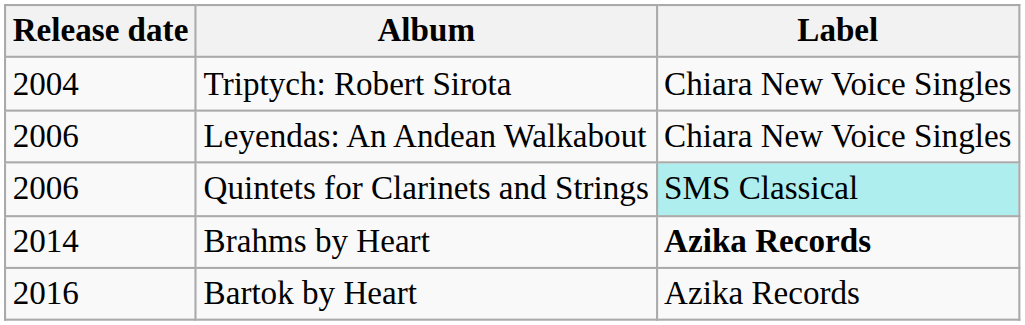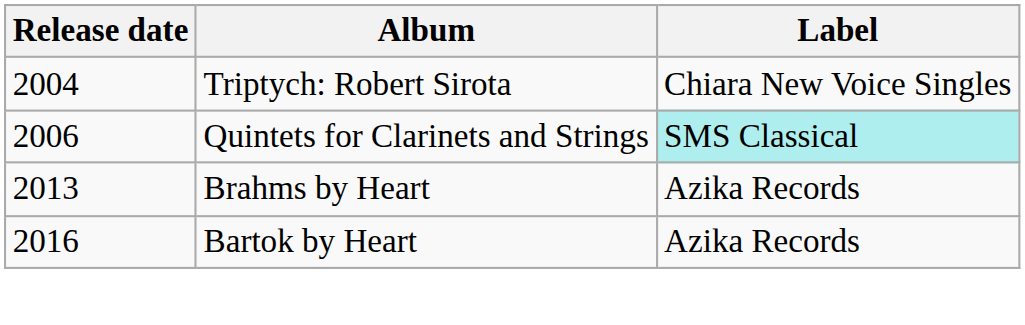 <table class="wikitable">
 <tr>
 <th>Release date</th>
 <th>Album</th>
 <th>Label</th>
 </tr>
 <tr>
 <td>2004</td>
 <td>Triptych: Robert Sirota</td>
 <td>Chiara New Voice Singles</td>
 </tr>
 <tr>
 <td>2006</td>
-<td>Leyendas: An Andean Walkabout</td>
-<td>Chiara New Voice Singles</td>
-</tr>
-<tr>
-<td>2006</td>
 <td>Quintets for Clarinets and Strings</td>
 <td style="background: paleturquoise;">SMS Classical</td>
 </tr>
 <tr>
-<td>2014</td>
+<td>2013</td>
 <td>Brahms by Heart</td>
-<td><strong>Azika Records</strong></td>
+<td>Azika Records</td>
 </tr>
 <tr>
 <td>2016</td>
 <td>Bartok by Heart</td>
 <td>Azika Records</td>
 </tr>
 </table>
